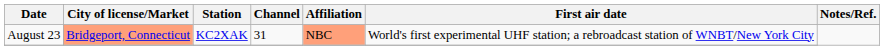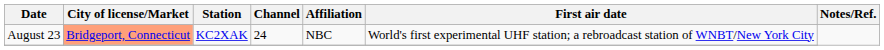 <table class="wikitable unsortable">
 <tr>
 <th>Date</th>
 <th>City of license/Market</th>
 <th>Station</th>
 <th>Channel</th>
 <th>Affiliation</th>
 <th>First air date</th>
 <th>Notes/Ref.</th>
 </tr>
 <tr>
 <td>August 23</td>
 <td style="background: lightsalmon;"><a href='#'>Bridgeport, Connecticut</a></td>
 <td><a href='#'>KC2XAK</a></td>
-<td>31</td>
-<td style="background: lightsalmon;">NBC</td>
+<td>24</td>
+<td>NBC</td>
 <td>World's first experimental UHF station; a rebroadcast station of <a href='#'>WNBT</a>/<a href='#'>New York City</a></td>
 </tr>
 <tr>
 </tr>
 </table>
